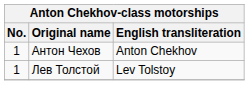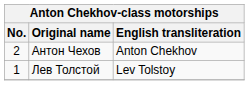 <table class="wikitable" style="text-align:center">
 <tr>
 <th colspan="3" style="text-align:center">Anton Chekhov-class motorships</th>
 </tr>
 <tr>
 <th>No.</th>
 <th align=Left>Original name</th>
 <th align=Left>English transliteration</th>
 </tr>
 <tr>
-<td>1</td>
+<td>2</td>
 <td align=Left>Антон Чехов</td>
 <td align=Left>Anton Chekhov</td>
 </tr>
 <tr>
 <td>1</td>
 <td align=Left>Лев Толстой</td>
 <td align=Left>Lev Tolstoy</td>
 </tr>
 <tr>
 </tr>
 </table>
